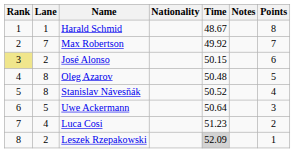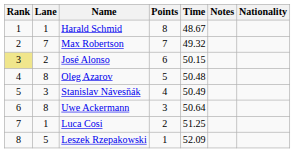 <table class="wikitable sortable" style="text-align:center">
 <tr>
 <th>Rank</th>
 <th>Lane</th>
 <th>Name</th>
-<th>Nationality</th>
+<th>Points</th>
 <th>Time</th>
 <th>Notes</th>
-<th>Points</th>
+<th>Nationality</th>
 </tr>
 <tr>
 <td>1</td>
 <td>1</td>
 <td align=left><a href='#'>Harald Schmid</a></td>
-<td align=left></td>
+<td>8</td>
 <td>48.67</td>
 <td></td>
-<td>8</td>
+<td align=left></td>
 </tr>
 <tr>
 <td>2</td>
 <td>7</td>
 <td align=left><a href='#'>Max Robertson</a></td>
+<td>7</td>
+<td>49.32</td>
+<td></td>
 <td align=left></td>
-<td>49.92</td>
-<td></td>
-<td>7</td>
 </tr>
 <tr>
 <td style="background: khaki;">3</td>
 <td>2</td>
 <td align=left><a href='#'>José Alonso</a></td>
-<td align=left></td>
+<td>6</td>
 <td>50.15</td>
 <td></td>
-<td>6</td>
+<td align=left></td>
 </tr>
 <tr>
 <td>4</td>
 <td>8</td>
 <td align=left><a href='#'>Oleg Azarov</a></td>
-<td align=left></td>
+<td>5</td>
 <td>50.48</td>
 <td></td>
-<td>5</td>
+<td align=left></td>
 </tr>
 <tr>
 <td>5</td>
-<td>8</td>
+<td>3</td>
 <td align=left><a href='#'>Stanislav Návesňák</a></td>
+<td>4</td>
+<td>50.49</td>
+<td></td>
 <td align=left></td>
-<td>50.52</td>
-<td></td>
-<td>4</td>
 </tr>
 <tr>
 <td>6</td>
-<td>5</td>
+<td>8</td>
 <td align=left><a href='#'>Uwe Ackermann</a></td>
-<td align=left></td>
+<td>3</td>
 <td>50.64</td>
 <td></td>
-<td>3</td>
+<td align=left></td>
 </tr>
 <tr>
 <td>7</td>
-<td>4</td>
+<td>1</td>
 <td align=left><a href='#'>Luca Cosi</a></td>
+<td>2</td>
+<td>51.25</td>
+<td></td>
 <td align=left></td>
-<td>51.23</td>
-<td></td>
-<td>2</td>
 </tr>
 <tr>
 <td>8</td>
-<td>2</td>
+<td>5</td>
 <td align=left><a href='#'>Leszek Rzepakowski</a></td>
+<td>1</td>
+<td>52.09</td>
+<td></td>
 <td align=left></td>
-<td style="background: lightgrey;">52.09</td>
-<td></td>
-<td>1</td>
 </tr>
 </table>
